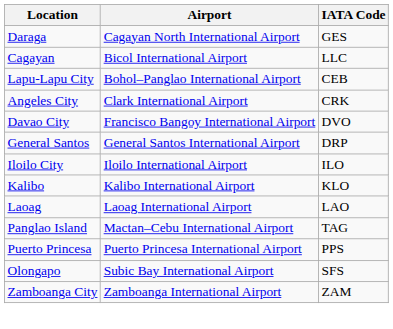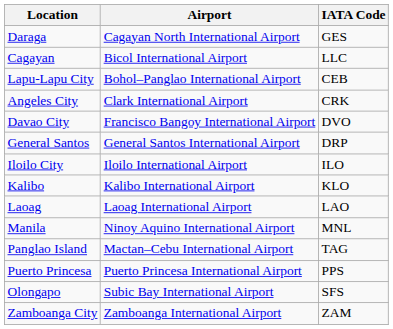 <table class="wikitable">
 <tr>
 <th>Location</th>
 <th>Airport</th>
 <th>IATA Code</th>
 </tr>
 <tr>
 <td><a href='#'>Daraga</a></td>
 <td><a href='#'>Cagayan North International Airport</a></td>
 <td>GES</td>
 </tr>
 <tr>
 <td><a href='#'>Cagayan</a></td>
 <td><a href='#'>Bicol International Airport</a></td>
 <td>LLC</td>
 </tr>
 <tr>
 <td><a href='#'>Lapu-Lapu City</a></td>
 <td><a href='#'>Bohol–Panglao International Airport</a></td>
 <td>CEB</td>
 </tr>
 <tr>
 <td><a href='#'>Angeles City</a></td>
 <td><a href='#'>Clark International Airport</a></td>
 <td>CRK</td>
 </tr>
 <tr>
 <td><a href='#'>Davao City</a></td>
 <td><a href='#'>Francisco Bangoy International Airport</a></td>
 <td>DVO</td>
 </tr>
 <tr>
 <td><a href='#'>General Santos</a></td>
 <td><a href='#'>General Santos International Airport</a></td>
 <td>DRP</td>
 </tr>
 <tr>
 <td><a href='#'>Iloilo City</a></td>
 <td><a href='#'>Iloilo International Airport</a></td>
 <td>ILO</td>
 </tr>
 <tr>
 <td><a href='#'>Kalibo</a></td>
 <td><a href='#'>Kalibo International Airport</a></td>
 <td>KLO</td>
 </tr>
 <tr>
 <td><a href='#'>Laoag</a></td>
 <td><a href='#'>Laoag International Airport</a></td>
 <td>LAO</td>
 </tr>
 <tr>
+<td><a href='#'>Manila</a></td>
+<td><a href='#'>Ninoy Aquino International Airport</a></td>
+<td>MNL</td>
+</tr>
+<tr>
 <td><a href='#'>Panglao Island</a></td>
 <td><a href='#'>Mactan–Cebu International Airport</a></td>
 <td>TAG</td>
 </tr>
 <tr>
 <td><a href='#'>Puerto Princesa</a></td>
 <td><a href='#'>Puerto Princesa International Airport</a></td>
 <td>PPS</td>
 </tr>
 <tr>
 <td><a href='#'>Olongapo</a></td>
 <td><a href='#'>Subic Bay International Airport</a></td>
 <td>SFS</td>
 </tr>
 <tr>
 <td><a href='#'>Zamboanga City</a></td>
 <td><a href='#'>Zamboanga International Airport</a></td>
 <td>ZAM</td>
 </tr>
 </table>
